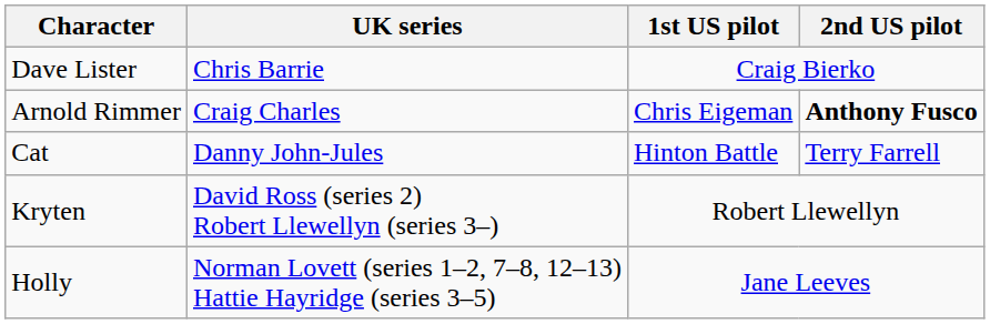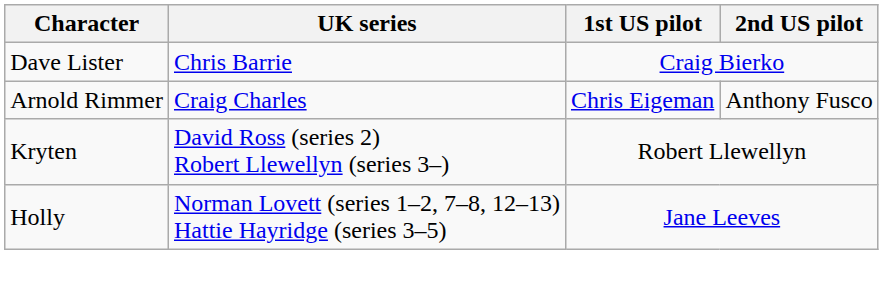 <table class="wikitable">
 <tr>
 <th>Character</th>
 <th>UK series</th>
 <th>1st US pilot</th>
 <th>2nd US pilot</th>
 </tr>
 <tr>
 <td>Dave Lister</td>
 <td><a href='#'>Chris Barrie</a></td>
 <td colspan="2" style="text-align:center;"><a href='#'>Craig Bierko</a></td>
 </tr>
 <tr>
 <td>Arnold Rimmer</td>
 <td><a href='#'>Craig Charles</a></td>
 <td><a href='#'>Chris Eigeman</a></td>
-<td><strong>Anthony Fusco</strong></td>
-</tr>
-<tr>
-<td>Cat</td>
-<td><a href='#'>Danny John-Jules</a></td>
-<td><a href='#'>Hinton Battle</a></td>
-<td><a href='#'>Terry Farrell</a></td>
+<td>Anthony Fusco</td>
 </tr>
 <tr>
 <td>Kryten</td>
 <td><a href='#'>David Ross</a> (series 2)<br><a href='#'>Robert Llewellyn</a> (series 3–)</td>
 <td colspan="2" style="text-align:center;">Robert Llewellyn</td>
 </tr>
 <tr>
 <td>Holly</td>
 <td><a href='#'>Norman Lovett</a> (series 1–2, 7–8, 12–13)<br><a href='#'>Hattie Hayridge</a> (series 3–5)</td>
 <td colspan="2" style="text-align:center;"><a href='#'>Jane Leeves</a></td>
 </tr>
 </table>
